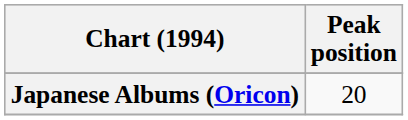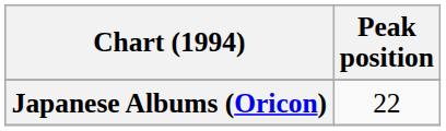 <table class="wikitable sortable plainrowheaders">
 <tr>
 <th>Chart (1994)</th>
 <th>Peak<br>position</th>
 </tr>
 <tr>
 </tr>
 <tr>
 <th scope="row">Japanese Albums (<a href='#'>Oricon</a>)</th>
-<td align="center">20</td>
+<td align="center">22</td>
 </tr>
 <tr>
 </tr>
 </table>
